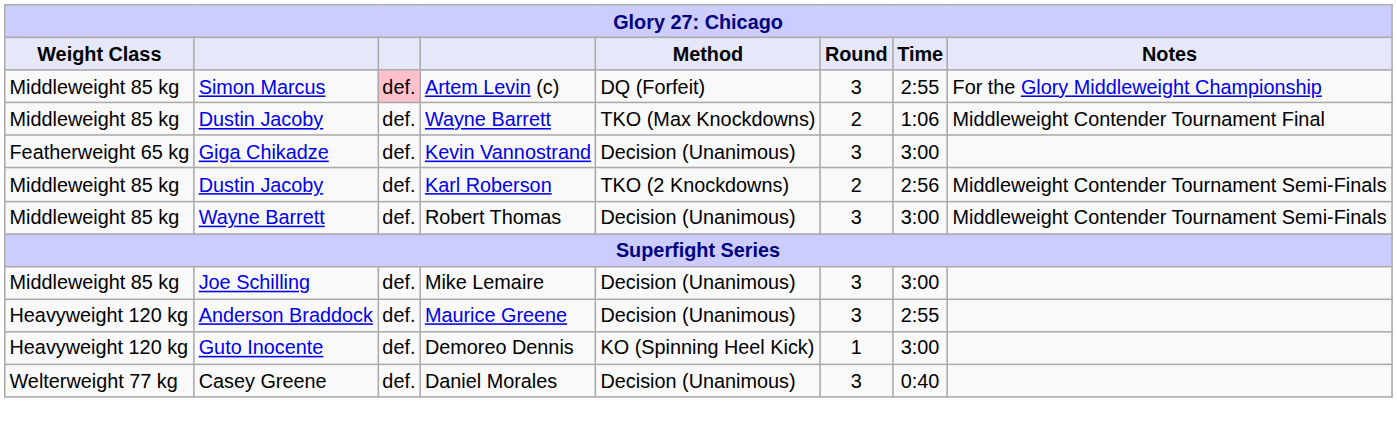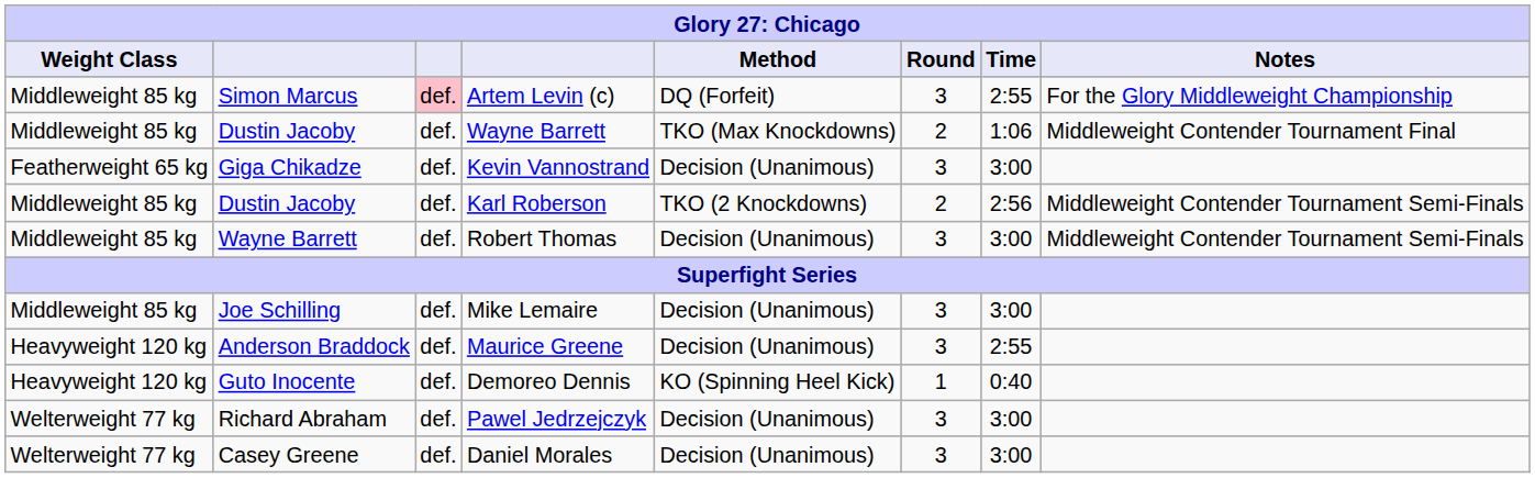 <table class="wikitable" style="font-size: 80%;">
 <tr>
 <th colspan="8" style="background-color: #ccf; color: #000080; text-align: center;"><strong>Glory 27: Chicago</strong></th>
 </tr>
 <tr>
 <th colspan="1" style="background-color: #E6E8FA; color: #000000; text-align: center;">Weight Class</th>
 <th colspan="1" style="background-color: #E6E8FA; color: #000000; text-align: center;"></th>
 <th colspan="1" style="background-color: #E6E8FA; color: #000000; text-align: center;"></th>
 <th colspan="1" style="background-color: #E6E8FA; color: #000000; text-align: center;"></th>
 <th colspan="1" style="background-color: #E6E8FA; color: #000000; text-align: center;">Method</th>
 <th colspan="1" style="background-color: #E6E8FA; color: #000000; text-align: center;">Round</th>
 <th colspan="1" style="background-color: #E6E8FA; color: #000000; text-align: center;">Time</th>
 <th colspan="1" style="background-color: #E6E8FA; color: #000000; text-align: center;">Notes</th>
 </tr>
 <tr>
 <td>Middleweight 85 kg</td>
 <td> <a href='#'>Simon Marcus</a></td>
 <td align=center style="background: pink;">def.</td>
 <td> <a href='#'>Artem Levin</a> (c)</td>
 <td>DQ (Forfeit)</td>
 <td align=center>3</td>
 <td align=center>2:55</td>
 <td>For the <a href='#'>Glory Middleweight Championship</a></td>
 </tr>
 <tr>
 <td>Middleweight 85 kg</td>
 <td> <a href='#'>Dustin Jacoby</a></td>
 <td align=center>def.</td>
 <td> <a href='#'>Wayne Barrett</a></td>
 <td>TKO (Max Knockdowns)</td>
 <td align=center>2</td>
 <td align=center>1:06</td>
 <td>Middleweight Contender Tournament Final</td>
 </tr>
 <tr>
 <td>Featherweight 65 kg</td>
 <td> <a href='#'>Giga Chikadze</a></td>
 <td align=center>def.</td>
 <td> <a href='#'>Kevin Vannostrand</a></td>
 <td>Decision (Unanimous)</td>
 <td align=center>3</td>
 <td align=center>3:00</td>
 <td></td>
 </tr>
 <tr>
 <td>Middleweight 85 kg</td>
 <td> <a href='#'>Dustin Jacoby</a></td>
 <td align=center>def.</td>
 <td> <a href='#'>Karl Roberson</a></td>
 <td>TKO (2 Knockdowns)</td>
 <td align=center>2</td>
 <td align=center>2:56</td>
 <td>Middleweight Contender Tournament Semi-Finals</td>
 </tr>
 <tr>
 <td>Middleweight 85 kg</td>
 <td> <a href='#'>Wayne Barrett</a></td>
 <td align=center>def.</td>
 <td> Robert Thomas</td>
 <td>Decision (Unanimous)</td>
 <td align=center>3</td>
 <td align=center>3:00</td>
 <td>Middleweight Contender Tournament Semi-Finals</td>
 </tr>
 <tr>
 <th colspan="8" style="background-color: #ccf; color: #000080; text-align: center;"><strong>Superfight Series</strong></th>
 </tr>
 <tr>
 <td>Middleweight 85 kg</td>
 <td> <a href='#'>Joe Schilling</a></td>
 <td align=center>def.</td>
 <td> Mike Lemaire</td>
 <td>Decision (Unanimous)</td>
 <td align=center>3</td>
 <td align=center>3:00</td>
 <td></td>
 </tr>
 <tr>
 <td>Heavyweight 120 kg</td>
 <td> <a href='#'>Anderson Braddock</a></td>
 <td align=center>def.</td>
 <td> <a href='#'>Maurice Greene</a></td>
 <td>Decision (Unanimous)</td>
 <td align=center>3</td>
 <td align=center>2:55</td>
 <td></td>
 </tr>
 <tr>
 <td>Heavyweight 120 kg</td>
 <td> <a href='#'>Guto Inocente</a></td>
 <td align=center>def.</td>
 <td> Demoreo Dennis</td>
 <td>KO (Spinning Heel Kick)</td>
 <td align=center>1</td>
+<td align=center>0:40</td>
+<td></td>
+</tr>
+<tr>
+<td>Welterweight 77 kg</td>
+<td> Richard Abraham</td>
+<td align=center>def.</td>
+<td> <a href='#'>Pawel Jedrzejczyk</a></td>
+<td>Decision (Unanimous)</td>
+<td align=center>3</td>
 <td align=center>3:00</td>
 <td></td>
 </tr>
 <tr>
 <td>Welterweight 77 kg</td>
 <td> Casey Greene</td>
 <td align=center>def.</td>
 <td> Daniel Morales</td>
 <td>Decision (Unanimous)</td>
 <td align=center>3</td>
-<td align=center>0:40</td>
+<td align=center>3:00</td>
 <td></td>
 </tr>
 </table>
